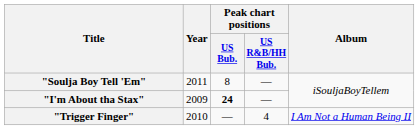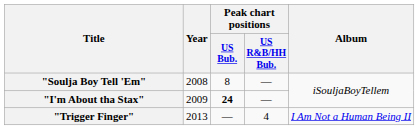 <table class="wikitable plainrowheaders" style="text-align:center;">
 <tr>
 <th scope="col" rowspan="2" style="width:16em;">Title</th>
 <th scope="col" rowspan="2">Year</th>
 <th colspan="2" scope="col">Peak chart positions</th>
 <th scope="col" rowspan="2">Album</th>
 </tr>
 <tr>
 <th style="width:3em;font-size:90%;"><a href='#'>US<br>Bub.</a><br></th>
 <th style="width:3em;font-size:90%;"><a href='#'>US<br>R&B/HH<br>Bub.</a><br></th>
 </tr>
 <tr>
 <th scope="row">"Soulja Boy Tell 'Em"</th>
-<td>2011</td>
+<td>2008</td>
 <td>8</td>
 <td>—</td>
 <td rowspan="2"><em>iSouljaBoyTellem</em></td>
 </tr>
 <tr>
 <th scope="row">"I'm About tha Stax"</th>
 <td>2009</td>
 <td><strong>24</strong></td>
 <td>—</td>
 </tr>
 <tr>
 <th scope="row">"Trigger Finger"<br></th>
-<td>2010</td>
+<td>2013</td>
 <td>—</td>
 <td>4</td>
 <td><em><a href='#'>I Am Not a Human Being II</a></em></td>
 </tr>
 </table>
